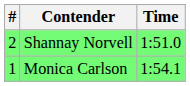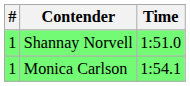 <table class="wikitable">
 <tr>
 <th>#</th>
 <th>Contender</th>
 <th>Time</th>
 </tr>
 <tr>
-<td style="background:#73fb76;">2</td>
+<td style="background:#73fb76;">1</td>
 <td style="background:#73fb76;">Shannay Norvell</td>
 <td style="background:#73fb76;">1:51.0</td>
 </tr>
 <tr>
 <td style="background:#73fb76;">1</td>
 <td style="background:#73fb76;">Monica Carlson</td>
 <td style="background:#73fb76;">1:54.1</td>
 </tr>
 </table>
